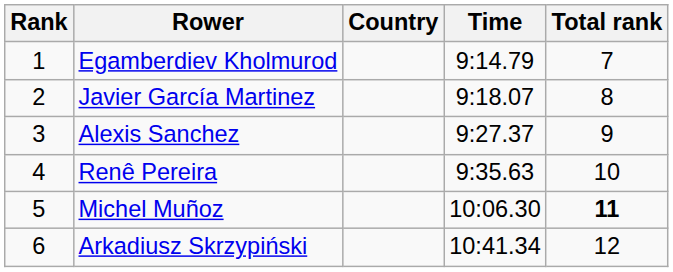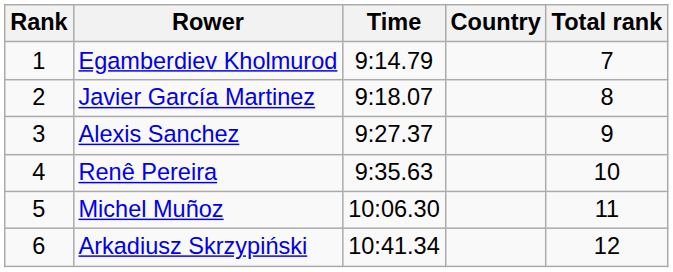 <table class="wikitable" style="text-align:center">
 <tr>
 <th>Rank</th>
 <th>Rower</th>
+<th>Time</th>
 <th>Country</th>
-<th>Time</th>
 <th>Total rank</th>
 </tr>
 <tr>
 <td>1</td>
 <td align="left"><a href='#'>Egamberdiev Kholmurod</a></td>
+<td>9:14.79</td>
 <td align="left"></td>
-<td>9:14.79</td>
 <td>7</td>
 </tr>
 <tr>
 <td>2</td>
 <td align="left"><a href='#'>Javier García Martinez</a></td>
+<td>9:18.07</td>
 <td align="left"></td>
-<td>9:18.07</td>
 <td>8</td>
 </tr>
 <tr>
 <td>3</td>
 <td align="left"><a href='#'>Alexis Sanchez</a></td>
+<td>9:27.37</td>
 <td align="left"></td>
-<td>9:27.37</td>
 <td>9</td>
 </tr>
 <tr>
 <td>4</td>
 <td align="left"><a href='#'>Renê Pereira</a></td>
+<td>9:35.63</td>
 <td align="left"></td>
-<td>9:35.63</td>
 <td>10</td>
 </tr>
 <tr>
 <td>5</td>
 <td align="left"><a href='#'>Michel Muñoz</a></td>
+<td>10:06.30</td>
 <td align="left"></td>
-<td>10:06.30</td>
-<td><strong>11</strong></td>
+<td>11</td>
 </tr>
 <tr>
 <td>6</td>
 <td align="left"><a href='#'>Arkadiusz Skrzypiński</a></td>
+<td>10:41.34</td>
 <td align="left"></td>
-<td>10:41.34</td>
 <td>12</td>
 </tr>
 </table>
